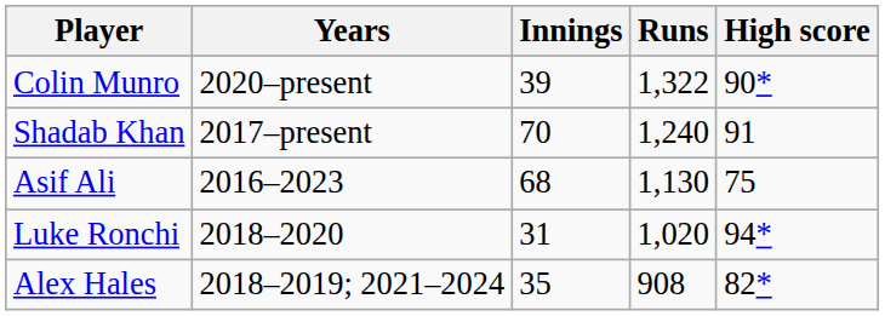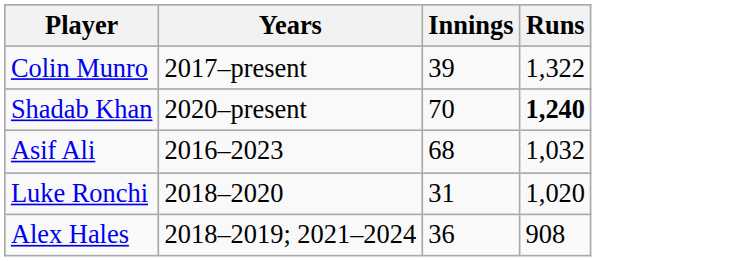 <table class="wikitable">
 <tr>
 <th>Player</th>
 <th>Years</th>
 <th>Innings</th>
 <th>Runs</th>
-<th>High score</th>
 </tr>
 <tr>
 <td><a href='#'>Colin Munro</a></td>
-<td>2020–present</td>
+<td>2017–present</td>
 <td>39</td>
 <td>1,322</td>
-<td>90<a href='#'>*</a></td>
 </tr>
 <tr>
 <td><a href='#'>Shadab Khan</a></td>
-<td>2017–present</td>
+<td>2020–present</td>
 <td>70</td>
-<td>1,240</td>
-<td>91</td>
+<td><strong>1,240</strong></td>
 </tr>
 <tr>
 <td><a href='#'>Asif Ali</a></td>
 <td>2016–2023</td>
 <td>68</td>
-<td>1,130</td>
-<td>75</td>
+<td>1,032</td>
 </tr>
 <tr>
 <td><a href='#'>Luke Ronchi</a></td>
 <td>2018–2020</td>
 <td>31</td>
 <td>1,020</td>
-<td>94<a href='#'>*</a></td>
 </tr>
 <tr>
 <td><a href='#'>Alex Hales</a></td>
 <td>2018–2019; 2021–2024</td>
-<td>35</td>
+<td>36</td>
 <td>908</td>
-<td>82<a href='#'>*</a></td>
 </tr>
 </table>
